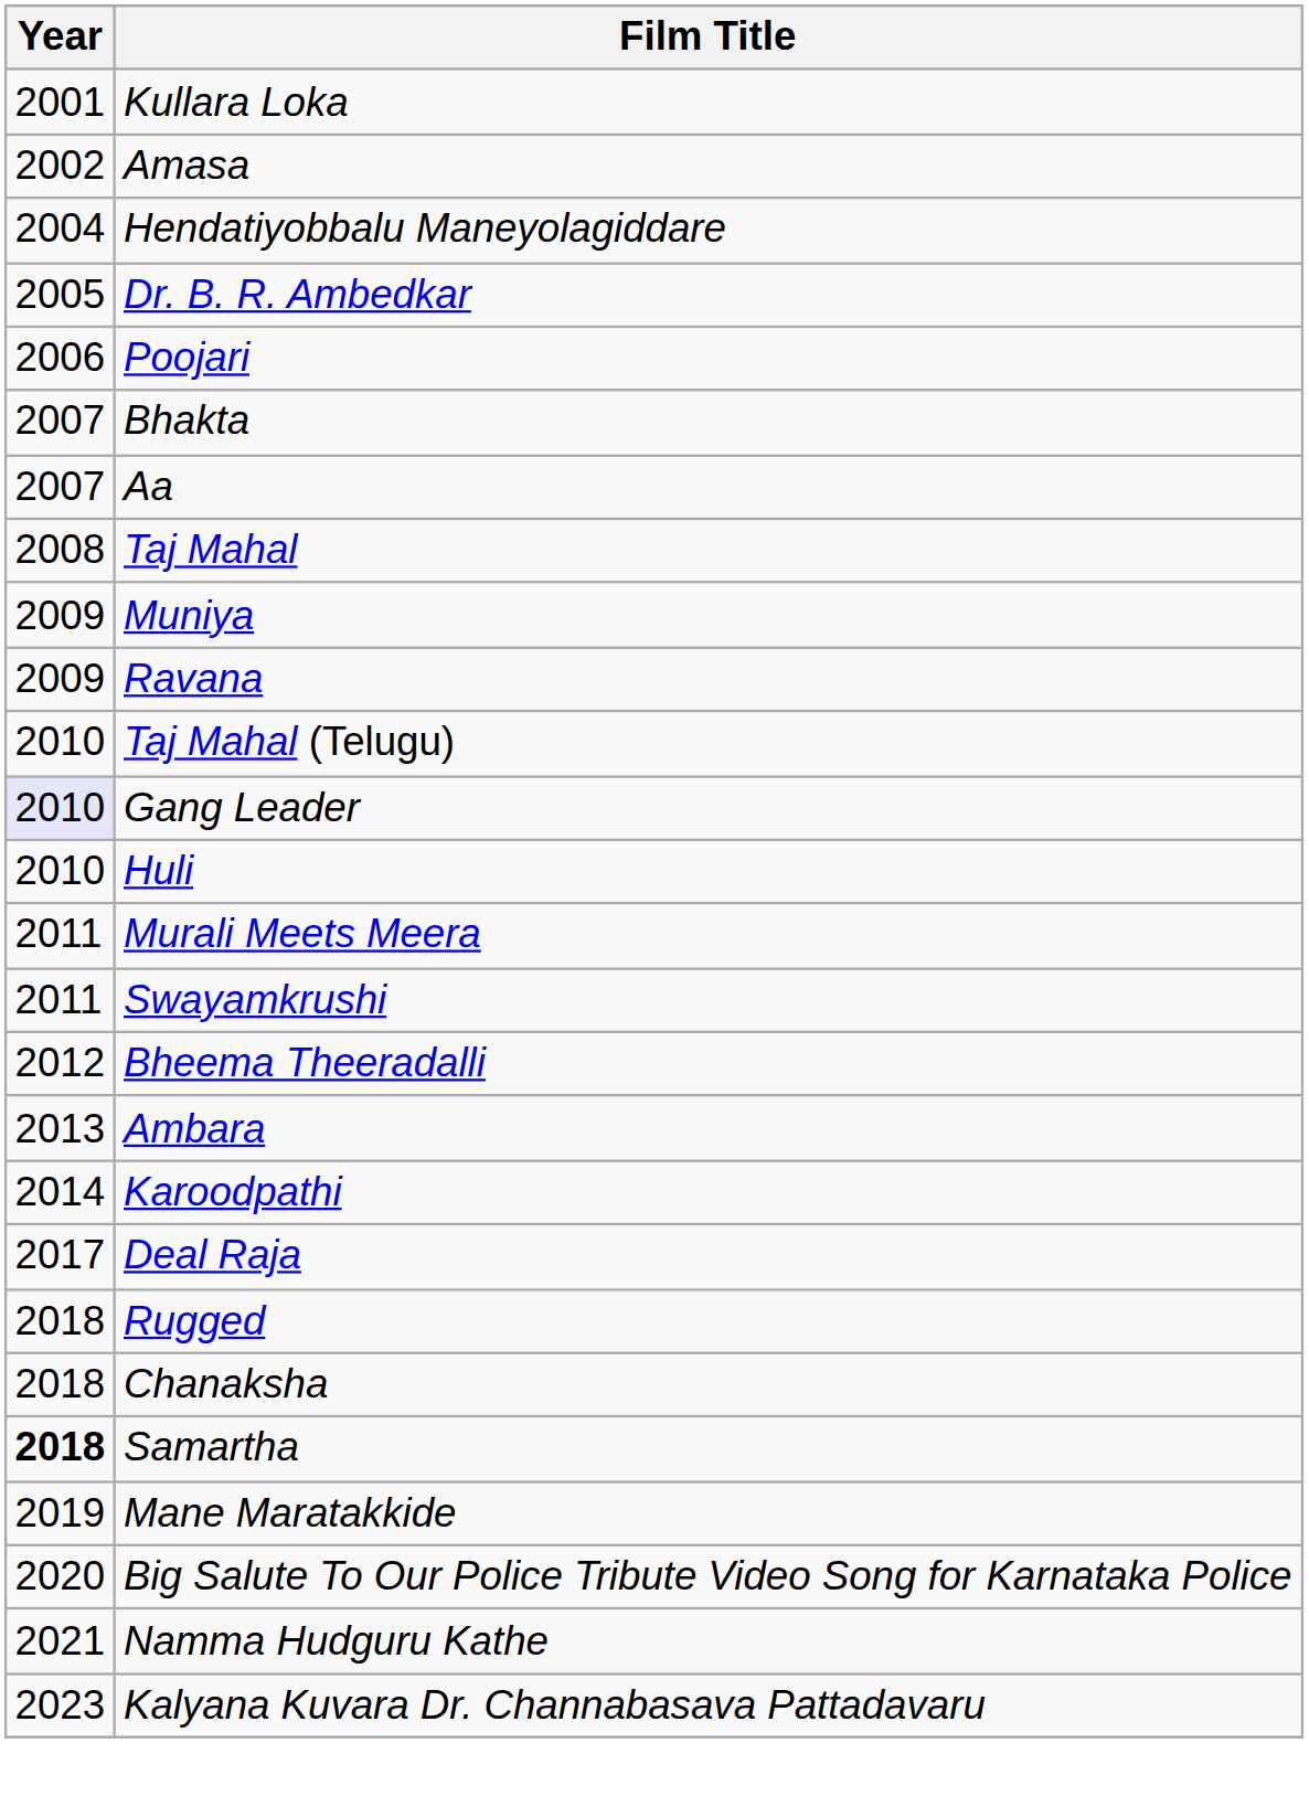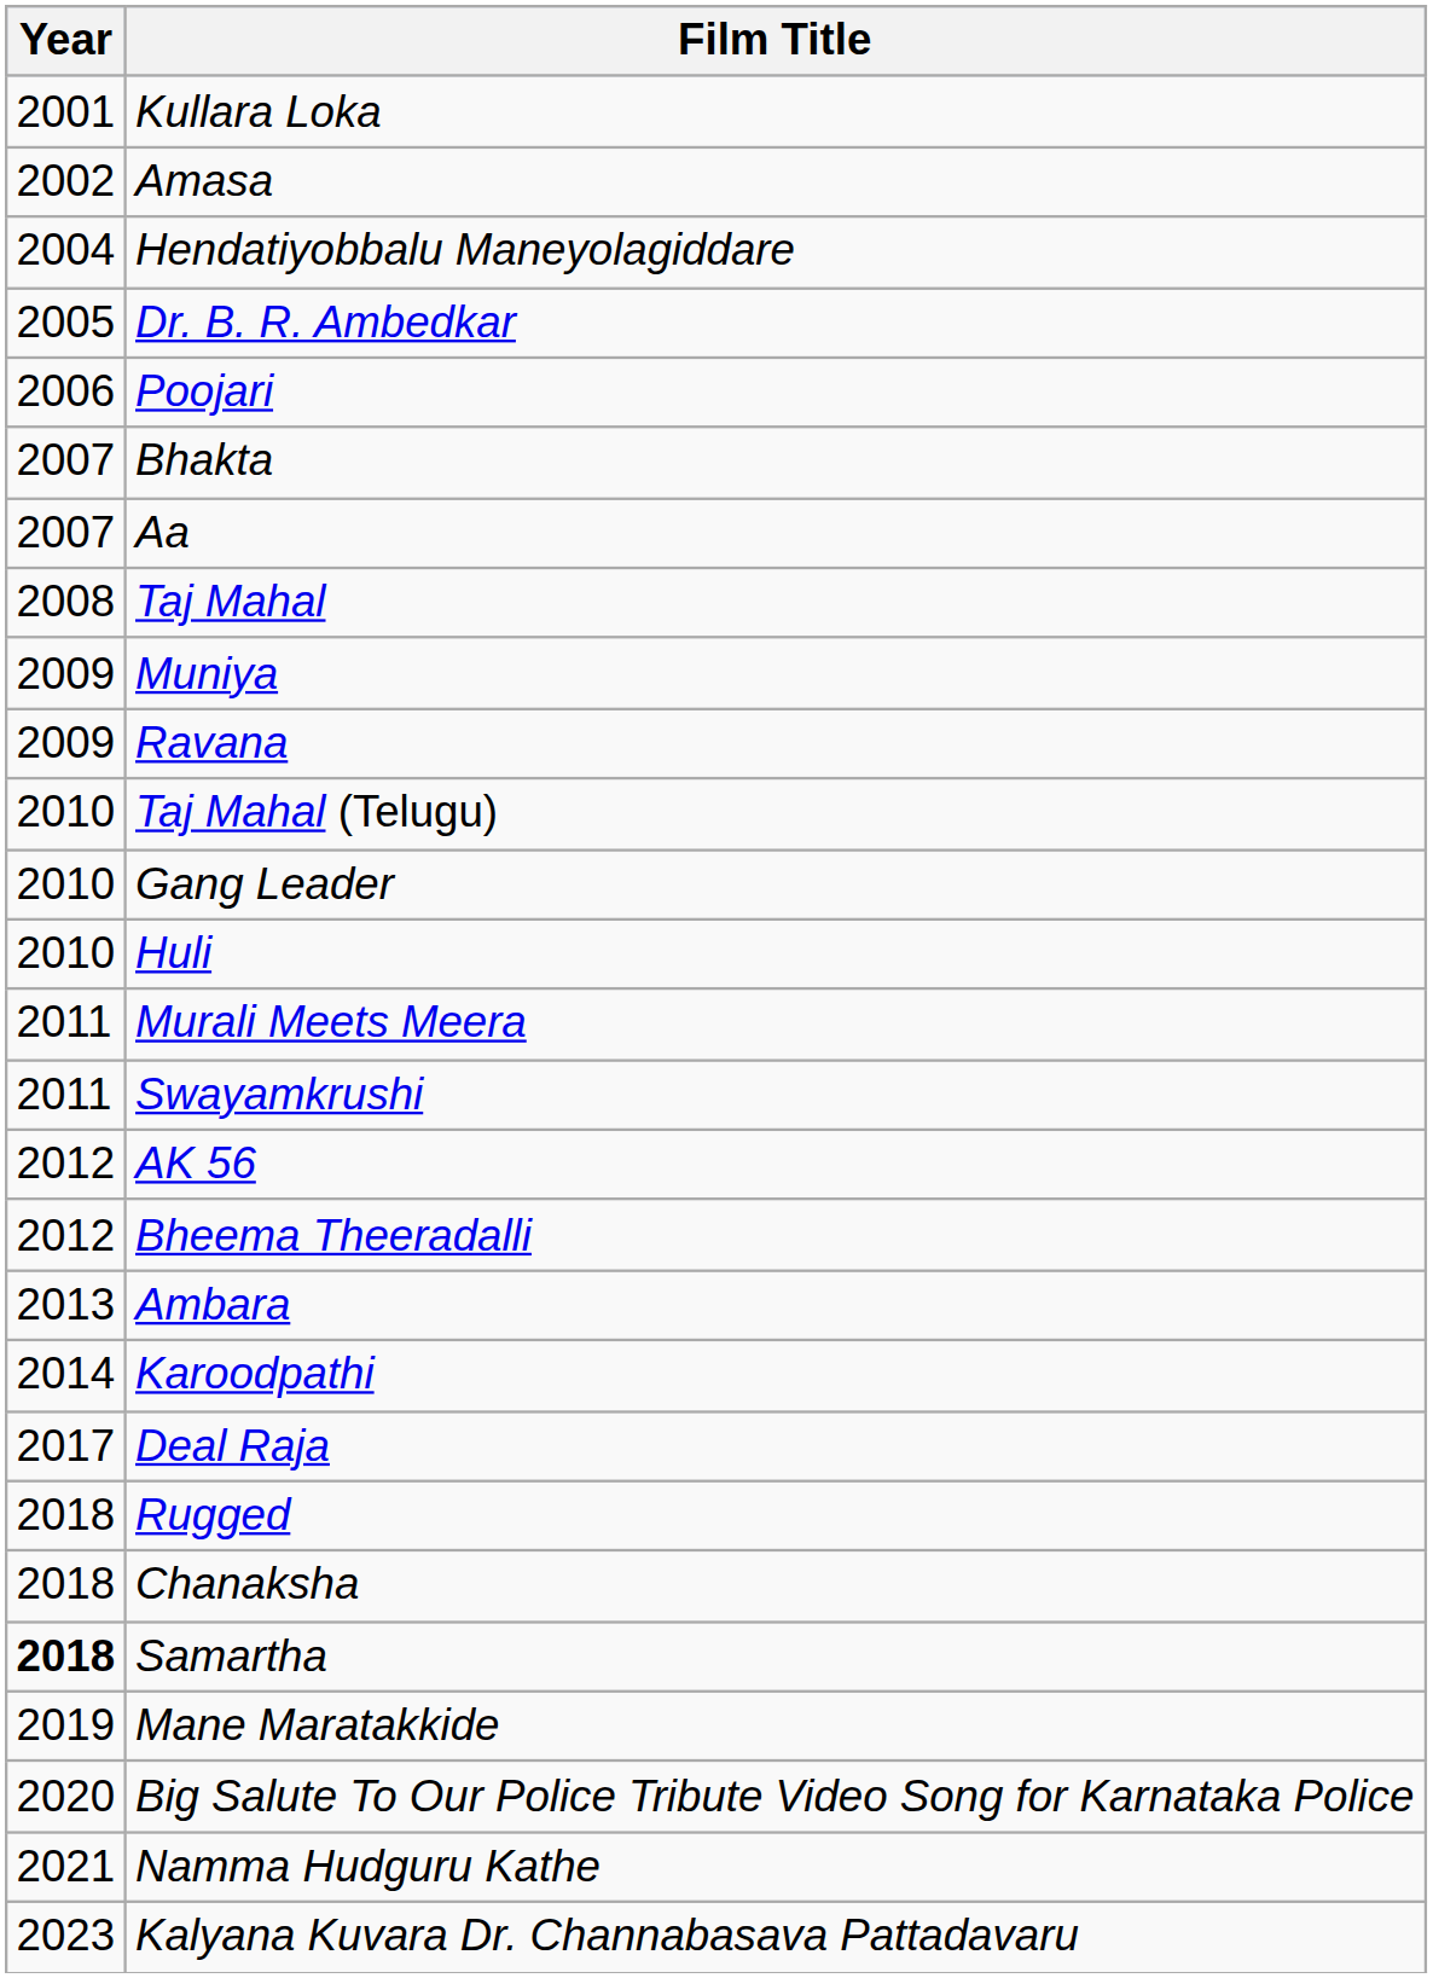 <table class="wikitable">
 <tr style="text-align:center; background:LightSteelBlue; width:60%;">
 <th>Year</th>
 <th>Film Title</th>
 </tr>
 <tr>
 <td>2001</td>
 <td><em>Kullara Loka</em></td>
 </tr>
 <tr>
 <td>2002</td>
 <td><em>Amasa</em></td>
 </tr>
 <tr>
 <td>2004</td>
 <td><em>Hendatiyobbalu Maneyolagiddare</em></td>
 </tr>
 <tr>
 <td>2005</td>
 <td><em><a href='#'>Dr. B. R. Ambedkar</a></em></td>
 </tr>
 <tr>
 <td>2006</td>
 <td><em><a href='#'>Poojari</a></em></td>
 </tr>
 <tr>
 <td>2007</td>
 <td><em>Bhakta</em></td>
 </tr>
 <tr>
 <td>2007</td>
 <td><em>Aa</em></td>
 </tr>
 <tr>
 <td>2008</td>
 <td><em><a href='#'>Taj Mahal</a></em></td>
 </tr>
 <tr>
 <td>2009</td>
 <td><em><a href='#'>Muniya</a></em></td>
 </tr>
 <tr>
 <td>2009</td>
 <td><em><a href='#'>Ravana</a></em></td>
 </tr>
 <tr>
 <td>2010</td>
 <td><em><a href='#'>Taj Mahal</a></em> (Telugu)</td>
 </tr>
 <tr>
-<td style="background: lavender;">2010</td>
+<td>2010</td>
 <td><em>Gang Leader</em></td>
 </tr>
 <tr>
 <td>2010</td>
 <td><em><a href='#'>Huli</a></em></td>
 </tr>
 <tr>
 <td>2011</td>
 <td><em><a href='#'>Murali Meets Meera</a></em></td>
 </tr>
 <tr>
 <td>2011</td>
 <td><em><a href='#'>Swayamkrushi</a></em></td>
+</tr>
+<tr>
+<td>2012</td>
+<td><em><a href='#'>AK 56</a></em></td>
 </tr>
 <tr>
 <td>2012</td>
 <td><em><a href='#'>Bheema Theeradalli</a></em></td>
 </tr>
 <tr>
 <td>2013</td>
 <td><em><a href='#'>Ambara</a></em></td>
 </tr>
 <tr>
 <td>2014</td>
 <td><em><a href='#'>Karoodpathi</a></em></td>
 </tr>
 <tr>
 <td>2017</td>
 <td><em><a href='#'>Deal Raja</a></em></td>
 </tr>
 <tr>
 <td>2018</td>
 <td><em><a href='#'>Rugged</a></em></td>
 </tr>
 <tr>
 <td>2018</td>
 <td><em>Chanaksha</em></td>
 </tr>
 <tr>
 <td><strong>2018</strong></td>
 <td><em>Samartha</em></td>
 </tr>
 <tr>
 <td>2019</td>
 <td><em>Mane Maratakkide</em></td>
 </tr>
 <tr>
 <td>2020</td>
 <td><em>Big Salute To Our Police Tribute Video Song for Karnataka Police</em></td>
 </tr>
 <tr>
 <td>2021</td>
 <td><em>Namma Hudguru Kathe</em></td>
 </tr>
 <tr>
 <td>2023</td>
 <td><em>Kalyana Kuvara Dr. Channabasava Pattadavaru</em></td>
 </tr>
 <tr>
 </tr>
 </table>
